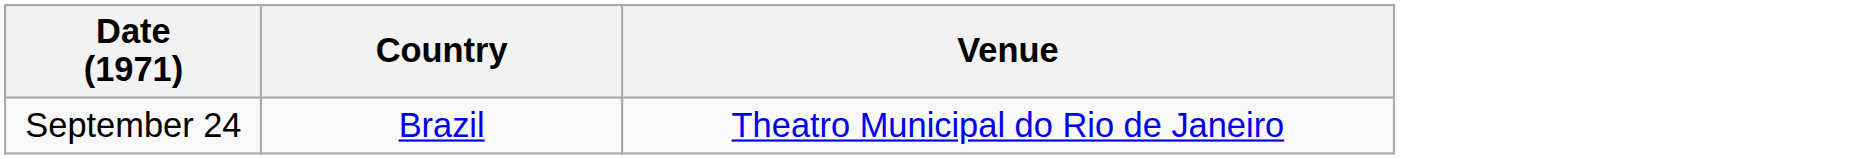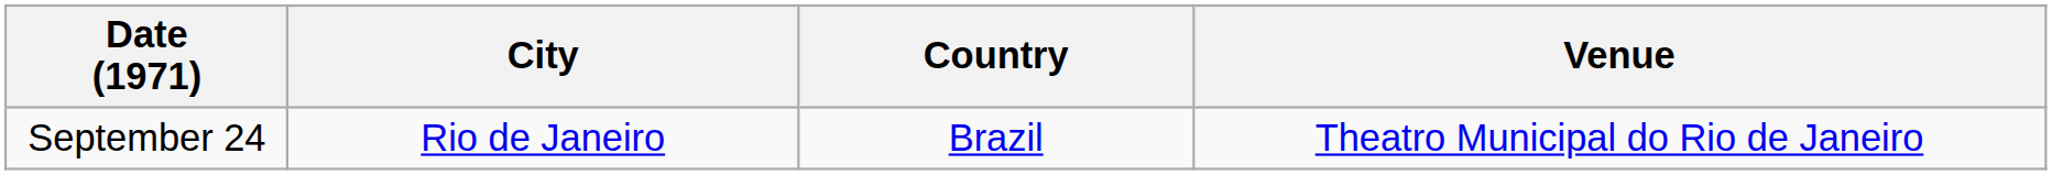 <table class="wikitable sortable plainrowheaders" style="text-align:center;">
 <tr>
 <th scope="col" style="width:7em;">Date<br>(1971)</th>
+<th scope="col" style="width:13em;">City</th>
 <th scope="col" style="width:10em;">Country</th>
 <th scope="col" style="width:22em;">Venue</th>
 </tr>
 <tr>
 <td>September 24</td>
+<td><a href='#'>Rio de Janeiro</a></td>
 <td><a href='#'>Brazil</a></td>
 <td><a href='#'>Theatro Municipal do Rio de Janeiro</a></td>
 </tr>
 </table>
